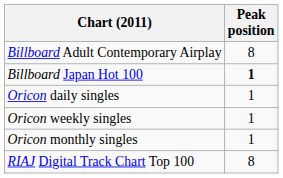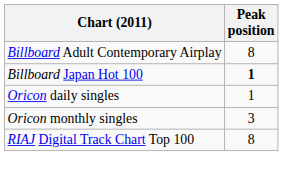 <table class="wikitable">
 <tr>
 <th>Chart (2011)</th>
 <th>Peak<br>position</th>
 </tr>
 <tr>
 <td><em><a href='#'>Billboard</a></em> Adult Contemporary Airplay</td>
 <td align="center">8</td>
 </tr>
 <tr>
 <td><em>Billboard</em> <a href='#'>Japan Hot 100</a></td>
 <td align="center"><strong>1</strong></td>
 </tr>
 <tr>
 <td><em><a href='#'>Oricon</a></em> daily singles</td>
 <td align="center">1</td>
 </tr>
 <tr>
-<td><em>Oricon</em> weekly singles</td>
-<td align="center">1</td>
-</tr>
-<tr>
 <td><em>Oricon</em> monthly singles</td>
-<td align="center">1</td>
+<td align="center">3</td>
 </tr>
 <tr>
 <td><em><a href='#'>RIAJ</a></em> <a href='#'>Digital Track Chart</a> Top 100</td>
 <td align="center">8</td>
 </tr>
 </table>
